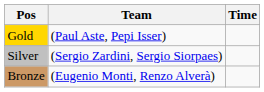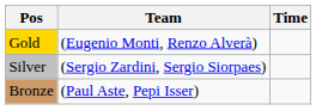 <table class="wikitable">
 <tr>
 <th>Pos</th>
 <th>Team</th>
 <th>Time</th>
 </tr>
 <tr>
 <td style="background:gold">Gold</td>
-<td> (<a href='#'>Paul Aste</a>, <a href='#'>Pepi Isser</a>)</td>
+<td> (<a href='#'>Eugenio Monti</a>, <a href='#'>Renzo Alverà</a>)</td>
 <td></td>
 </tr>
 <tr>
 <td style="background:silver">Silver</td>
 <td> (<a href='#'>Sergio Zardini</a>, <a href='#'>Sergio Siorpaes</a>)</td>
 <td></td>
 </tr>
 <tr>
 <td style="background:#cc9966">Bronze</td>
-<td> (<a href='#'>Eugenio Monti</a>, <a href='#'>Renzo Alverà</a>)</td>
+<td> (<a href='#'>Paul Aste</a>, <a href='#'>Pepi Isser</a>)</td>
 <td></td>
 </tr>
 </table>
